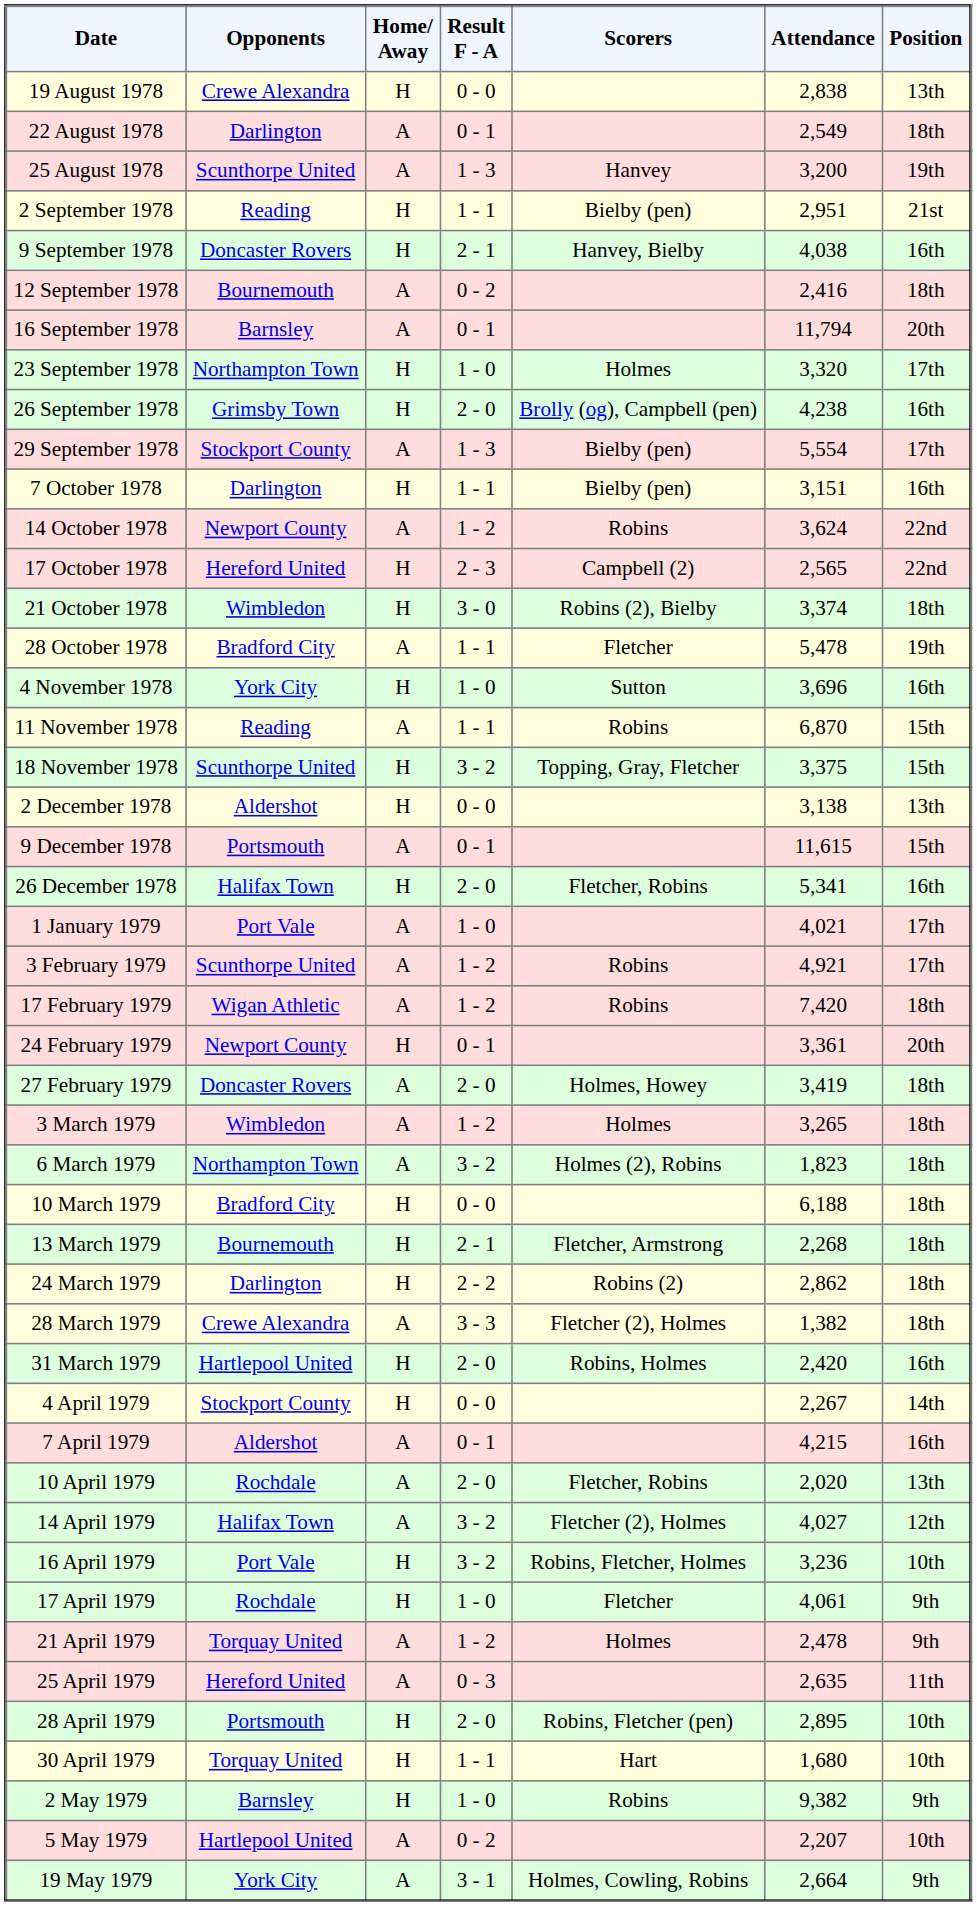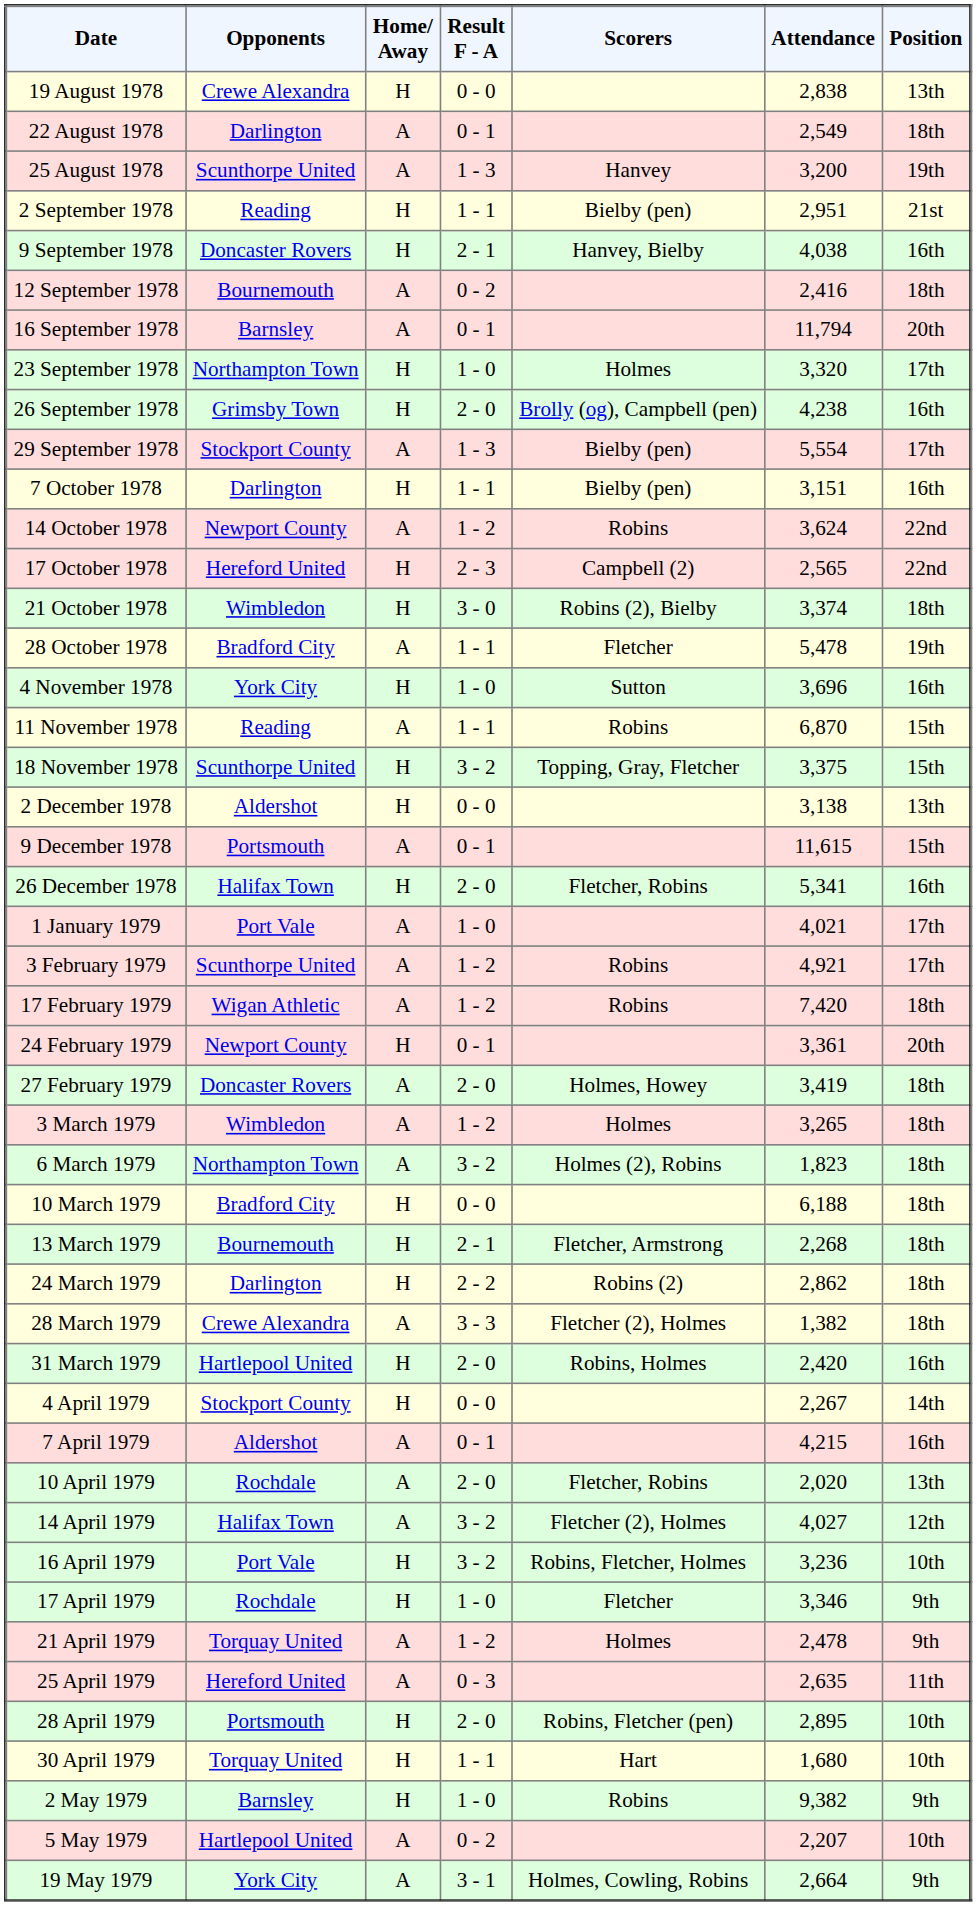 <table border="2" cellpadding="4" style="border-collapse:collapse; text-align:center; font-size:smaller;">
 <tr style="background:#f0f6ff;">
 <th><strong>Date</strong></th>
 <th><strong>Opponents</strong></th>
 <th><strong>Home/<br>Away</strong></th>
 <th><strong>Result<br>F - A</strong></th>
 <th><strong>Scorers</strong></th>
 <th><strong>Attendance</strong></th>
 <th><strong>Position</strong></th>
 </tr>
 <tr bgcolor="#ffffdd">
 <td>19 August 1978</td>
 <td><a href='#'>Crewe Alexandra</a></td>
 <td>H</td>
 <td>0 - 0</td>
 <td></td>
 <td>2,838</td>
 <td>13th</td>
 </tr>
 <tr bgcolor="#ffdddd">
 <td>22 August 1978</td>
 <td><a href='#'>Darlington</a></td>
 <td>A</td>
 <td>0 - 1</td>
 <td></td>
 <td>2,549</td>
 <td>18th</td>
 </tr>
 <tr bgcolor="#ffdddd">
 <td>25 August 1978</td>
 <td><a href='#'>Scunthorpe United</a></td>
 <td>A</td>
 <td>1 - 3</td>
 <td>Hanvey</td>
 <td>3,200</td>
 <td>19th</td>
 </tr>
 <tr bgcolor="#ffffdd">
 <td>2 September 1978</td>
 <td><a href='#'>Reading</a></td>
 <td>H</td>
 <td>1 - 1</td>
 <td>Bielby (pen)</td>
 <td>2,951</td>
 <td>21st</td>
 </tr>
 <tr bgcolor="#ddffdd">
 <td>9 September 1978</td>
 <td><a href='#'>Doncaster Rovers</a></td>
 <td>H</td>
 <td>2 - 1</td>
 <td>Hanvey, Bielby</td>
 <td>4,038</td>
 <td>16th</td>
 </tr>
 <tr bgcolor="#ffdddd">
 <td>12 September 1978</td>
 <td><a href='#'>Bournemouth</a></td>
 <td>A</td>
 <td>0 - 2</td>
 <td></td>
 <td>2,416</td>
 <td>18th</td>
 </tr>
 <tr bgcolor="#ffdddd">
 <td>16 September 1978</td>
 <td><a href='#'>Barnsley</a></td>
 <td>A</td>
 <td>0 - 1</td>
 <td></td>
 <td>11,794</td>
 <td>20th</td>
 </tr>
 <tr bgcolor="#ddffdd">
 <td>23 September 1978</td>
 <td><a href='#'>Northampton Town</a></td>
 <td>H</td>
 <td>1 - 0</td>
 <td>Holmes</td>
 <td>3,320</td>
 <td>17th</td>
 </tr>
 <tr bgcolor="#ddffdd">
 <td>26 September 1978</td>
 <td><a href='#'>Grimsby Town</a></td>
 <td>H</td>
 <td>2 - 0</td>
 <td><a href='#'>Brolly</a> (<a href='#'>og</a>), Campbell (pen)</td>
 <td>4,238</td>
 <td>16th</td>
 </tr>
 <tr bgcolor="#ffdddd">
 <td>29 September 1978</td>
 <td><a href='#'>Stockport County</a></td>
 <td>A</td>
 <td>1 - 3</td>
 <td>Bielby (pen)</td>
 <td>5,554</td>
 <td>17th</td>
 </tr>
 <tr bgcolor="#ffffdd">
 <td>7 October 1978</td>
 <td><a href='#'>Darlington</a></td>
 <td>H</td>
 <td>1 - 1</td>
 <td>Bielby (pen)</td>
 <td>3,151</td>
 <td>16th</td>
 </tr>
 <tr bgcolor="#ffdddd">
 <td>14 October 1978</td>
 <td><a href='#'>Newport County</a></td>
 <td>A</td>
 <td>1 - 2</td>
 <td>Robins</td>
 <td>3,624</td>
 <td>22nd</td>
 </tr>
 <tr bgcolor="#ffdddd">
 <td>17 October 1978</td>
 <td><a href='#'>Hereford United</a></td>
 <td>H</td>
 <td>2 - 3</td>
 <td>Campbell (2)</td>
 <td>2,565</td>
 <td>22nd</td>
 </tr>
 <tr bgcolor="#ddffdd">
 <td>21 October 1978</td>
 <td><a href='#'>Wimbledon</a></td>
 <td>H</td>
 <td>3 - 0</td>
 <td>Robins (2), Bielby</td>
 <td>3,374</td>
 <td>18th</td>
 </tr>
 <tr bgcolor="#ffffdd">
 <td>28 October 1978</td>
 <td><a href='#'>Bradford City</a></td>
 <td>A</td>
 <td>1 - 1</td>
 <td>Fletcher</td>
 <td>5,478</td>
 <td>19th</td>
 </tr>
 <tr bgcolor="#ddffdd">
 <td>4 November 1978</td>
 <td><a href='#'>York City</a></td>
 <td>H</td>
 <td>1 - 0</td>
 <td>Sutton</td>
 <td>3,696</td>
 <td>16th</td>
 </tr>
 <tr bgcolor="#ffffdd">
 <td>11 November 1978</td>
 <td><a href='#'>Reading</a></td>
 <td>A</td>
 <td>1 - 1</td>
 <td>Robins</td>
 <td>6,870</td>
 <td>15th</td>
 </tr>
 <tr bgcolor="#ddffdd">
 <td>18 November 1978</td>
 <td><a href='#'>Scunthorpe United</a></td>
 <td>H</td>
 <td>3 - 2</td>
 <td>Topping, Gray, Fletcher</td>
 <td>3,375</td>
 <td>15th</td>
 </tr>
 <tr bgcolor="#ffffdd">
 <td>2 December 1978</td>
 <td><a href='#'>Aldershot</a></td>
 <td>H</td>
 <td>0 - 0</td>
 <td></td>
 <td>3,138</td>
 <td>13th</td>
 </tr>
 <tr bgcolor="#ffdddd">
 <td>9 December 1978</td>
 <td><a href='#'>Portsmouth</a></td>
 <td>A</td>
 <td>0 - 1</td>
 <td></td>
 <td>11,615</td>
 <td>15th</td>
 </tr>
 <tr bgcolor="#ddffdd">
 <td>26 December 1978</td>
 <td><a href='#'>Halifax Town</a></td>
 <td>H</td>
 <td>2 - 0</td>
 <td>Fletcher, Robins</td>
 <td>5,341</td>
 <td>16th</td>
 </tr>
 <tr bgcolor="#ffdddd">
 <td>1 January 1979</td>
 <td><a href='#'>Port Vale</a></td>
 <td>A</td>
 <td>1 - 0</td>
 <td></td>
 <td>4,021</td>
 <td>17th</td>
 </tr>
 <tr bgcolor="#ffdddd">
 <td>3 February 1979</td>
 <td><a href='#'>Scunthorpe United</a></td>
 <td>A</td>
 <td>1 - 2</td>
 <td>Robins</td>
 <td>4,921</td>
 <td>17th</td>
 </tr>
 <tr bgcolor="#ffdddd">
 <td>17 February 1979</td>
 <td><a href='#'>Wigan Athletic</a></td>
 <td>A</td>
 <td>1 - 2</td>
 <td>Robins</td>
 <td>7,420</td>
 <td>18th</td>
 </tr>
 <tr bgcolor="#ffdddd">
 <td>24 February 1979</td>
 <td><a href='#'>Newport County</a></td>
 <td>H</td>
 <td>0 - 1</td>
 <td></td>
 <td>3,361</td>
 <td>20th</td>
 </tr>
 <tr bgcolor="#ddffdd">
 <td>27 February 1979</td>
 <td><a href='#'>Doncaster Rovers</a></td>
 <td>A</td>
 <td>2 - 0</td>
 <td>Holmes, Howey</td>
 <td>3,419</td>
 <td>18th</td>
 </tr>
 <tr bgcolor="#ffdddd">
 <td>3 March 1979</td>
 <td><a href='#'>Wimbledon</a></td>
 <td>A</td>
 <td>1 - 2</td>
 <td>Holmes</td>
 <td>3,265</td>
 <td>18th</td>
 </tr>
 <tr bgcolor="#ddffdd">
 <td>6 March 1979</td>
 <td><a href='#'>Northampton Town</a></td>
 <td>A</td>
 <td>3 - 2</td>
 <td>Holmes (2), Robins</td>
 <td>1,823</td>
 <td>18th</td>
 </tr>
 <tr bgcolor="#ffffdd">
 <td>10 March 1979</td>
 <td><a href='#'>Bradford City</a></td>
 <td>H</td>
 <td>0 - 0</td>
 <td></td>
 <td>6,188</td>
 <td>18th</td>
 </tr>
 <tr bgcolor="#ddffdd">
 <td>13 March 1979</td>
 <td><a href='#'>Bournemouth</a></td>
 <td>H</td>
 <td>2 - 1</td>
 <td>Fletcher, Armstrong</td>
 <td>2,268</td>
 <td>18th</td>
 </tr>
 <tr bgcolor="#ffffdd">
 <td>24 March 1979</td>
 <td><a href='#'>Darlington</a></td>
 <td>H</td>
 <td>2 - 2</td>
 <td>Robins (2)</td>
 <td>2,862</td>
 <td>18th</td>
 </tr>
 <tr bgcolor="#ffffdd">
 <td>28 March 1979</td>
 <td><a href='#'>Crewe Alexandra</a></td>
 <td>A</td>
 <td>3 - 3</td>
 <td>Fletcher (2), Holmes</td>
 <td>1,382</td>
 <td>18th</td>
 </tr>
 <tr bgcolor="#ddffdd">
 <td>31 March 1979</td>
 <td><a href='#'>Hartlepool United</a></td>
 <td>H</td>
 <td>2 - 0</td>
 <td>Robins, Holmes</td>
 <td>2,420</td>
 <td>16th</td>
 </tr>
 <tr bgcolor="#ffffdd">
 <td>4 April 1979</td>
 <td><a href='#'>Stockport County</a></td>
 <td>H</td>
 <td>0 - 0</td>
 <td></td>
 <td>2,267</td>
 <td>14th</td>
 </tr>
 <tr bgcolor="#ffdddd">
 <td>7 April 1979</td>
 <td><a href='#'>Aldershot</a></td>
 <td>A</td>
 <td>0 - 1</td>
 <td></td>
 <td>4,215</td>
 <td>16th</td>
 </tr>
 <tr bgcolor="#ddffdd">
 <td>10 April 1979</td>
 <td><a href='#'>Rochdale</a></td>
 <td>A</td>
 <td>2 - 0</td>
 <td>Fletcher, Robins</td>
 <td>2,020</td>
 <td>13th</td>
 </tr>
 <tr bgcolor="#ddffdd">
 <td>14 April 1979</td>
 <td><a href='#'>Halifax Town</a></td>
 <td>A</td>
 <td>3 - 2</td>
 <td>Fletcher (2), Holmes</td>
 <td>4,027</td>
 <td>12th</td>
 </tr>
 <tr bgcolor="#ddffdd">
 <td>16 April 1979</td>
 <td><a href='#'>Port Vale</a></td>
 <td>H</td>
 <td>3 - 2</td>
 <td>Robins, Fletcher, Holmes</td>
 <td>3,236</td>
 <td>10th</td>
 </tr>
 <tr bgcolor="#ddffdd">
 <td>17 April 1979</td>
 <td><a href='#'>Rochdale</a></td>
 <td>H</td>
 <td>1 - 0</td>
 <td>Fletcher</td>
-<td>4,061</td>
+<td>3,346</td>
 <td>9th</td>
 </tr>
 <tr bgcolor="#ffdddd">
 <td>21 April 1979</td>
 <td><a href='#'>Torquay United</a></td>
 <td>A</td>
 <td>1 - 2</td>
 <td>Holmes</td>
 <td>2,478</td>
 <td>9th</td>
 </tr>
 <tr bgcolor="#ffdddd">
 <td>25 April 1979</td>
 <td><a href='#'>Hereford United</a></td>
 <td>A</td>
 <td>0 - 3</td>
 <td></td>
 <td>2,635</td>
 <td>11th</td>
 </tr>
 <tr bgcolor="#ddffdd">
 <td>28 April 1979</td>
 <td><a href='#'>Portsmouth</a></td>
 <td>H</td>
 <td>2 - 0</td>
 <td>Robins, Fletcher (pen)</td>
 <td>2,895</td>
 <td>10th</td>
 </tr>
 <tr bgcolor="#ffffdd">
 <td>30 April 1979</td>
 <td><a href='#'>Torquay United</a></td>
 <td>H</td>
 <td>1 - 1</td>
 <td>Hart</td>
 <td>1,680</td>
 <td>10th</td>
 </tr>
 <tr bgcolor="#ddffdd">
 <td>2 May 1979</td>
 <td><a href='#'>Barnsley</a></td>
 <td>H</td>
 <td>1 - 0</td>
 <td>Robins</td>
 <td>9,382</td>
 <td>9th</td>
 </tr>
 <tr bgcolor="#ffdddd">
 <td>5 May 1979</td>
 <td><a href='#'>Hartlepool United</a></td>
 <td>A</td>
 <td>0 - 2</td>
 <td></td>
 <td>2,207</td>
 <td>10th</td>
 </tr>
 <tr bgcolor="#ddffdd">
 <td>19 May 1979</td>
 <td><a href='#'>York City</a></td>
 <td>A</td>
 <td>3 - 1</td>
 <td>Holmes, Cowling, Robins</td>
 <td>2,664</td>
 <td>9th</td>
 </tr>
 </table>
